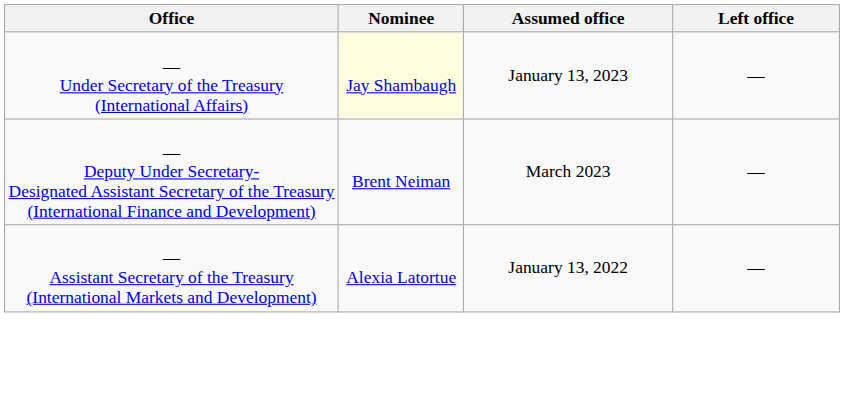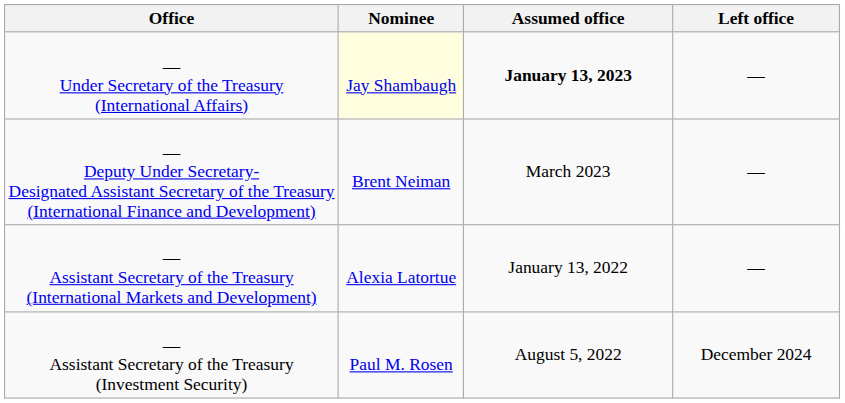 <table class="wikitable sortable" style="text-align:center">
 <tr>
 <th style="width:40%;">Office</th>
 <th style="width:15%;">Nominee</th>
 <th style="width:25%;" data-sort-type="date">Assumed office</th>
 <th style="width:20%;" data-sort-type="date">Left office</th>
 </tr>
 <tr>
 <td><br>—<br><a href='#'>Under Secretary of the Treasury<br>(International Affairs)</a></td>
 <td style="background: lightyellow;"><br><a href='#'>Jay Shambaugh</a></td>
-<td>January 13, 2023<br></td>
+<td><strong>January 13, 2023<br></strong></td>
 <td>—</td>
 </tr>
 <tr>
 <td><br>—<br><a href='#'>Deputy Under Secretary-<br>Designated Assistant Secretary of the Treasury<br>(International Finance and Development)</a></td>
 <td><br><a href='#'>Brent Neiman</a></td>
 <td>March 2023<br></td>
 <td>—</td>
 </tr>
 <tr>
 <td><br>—<br><a href='#'>Assistant Secretary of the Treasury<br>(International Markets and Development)</a></td>
 <td><br><a href='#'>Alexia Latortue</a></td>
 <td>January 13, 2022<br></td>
 <td>—</td>
 </tr>
+<tr>
+<td><br>—<br>Assistant Secretary of the Treasury<br>(Investment Security)</td>
+<td><br><a href='#'>Paul M. Rosen</a></td>
+<td>August 5, 2022<br></td>
+<td>December 2024</td>
+</tr>
 </table>
